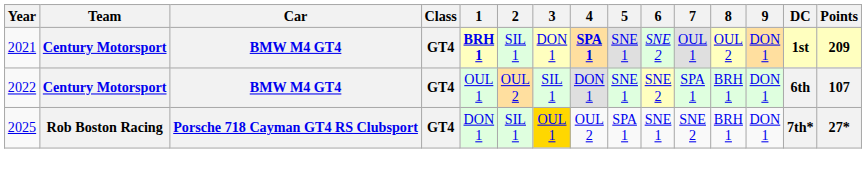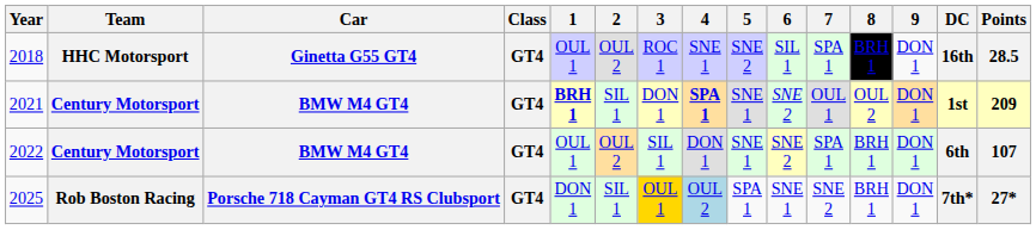 <table class="wikitable" style="text-align:center; font-size:85%">
 <tr>
 <th>Year</th>
 <th>Team</th>
 <th>Car</th>
 <th>Class</th>
 <th>1</th>
 <th>2</th>
 <th>3</th>
 <th>4</th>
 <th>5</th>
 <th>6</th>
 <th>7</th>
 <th>8</th>
 <th>9</th>
 <th>DC</th>
 <th>Points</th>
+</tr>
+<tr>
+<td><a href='#'>2018</a></td>
+<th nowrap>HHC Motorsport</th>
+<th nowrap><a href='#'>Ginetta G55 GT4</a></th>
+<th>GT4</th>
+<td style="background:#CFCFFF;"><a href='#'>OUL<br>1</a><br></td>
+<td style="background:#DFDFDF;"><a href='#'>OUL<br>2</a><br></td>
+<td style="background:#CFCFFF;"><a href='#'>ROC<br>1</a><br></td>
+<td style="background:#CFCFFF;"><a href='#'>SNE<br>1</a><br></td>
+<td style="background:#CFCFFF;"><a href='#'>SNE<br>2</a><br></td>
+<td style="background:#DFFFDF;"><a href='#'>SIL<br>1</a><br></td>
+<td style="background:#DFFFDF;"><a href='#'>SPA<br>1</a><br></td>
+<td style="background:#000000; color:white"><a href='#'><span>BRH<br>1</span></a><br></td>
+<td><a href='#'>DON<br>1</a></td>
+<th>16th</th>
+<th>28.5</th>
 </tr>
 <tr>
 <td><a href='#'>2021</a></td>
 <th nowrap><a href='#'>Century Motorsport</a></th>
 <th nowrap><a href='#'>BMW M4 GT4</a></th>
 <th>GT4</th>
 <td style="background:#FFFFBF;"><strong><a href='#'>BRH<br>1</a></strong><br></td>
 <td style="background:#DFFFDF;"><a href='#'>SIL<br>1</a><br></td>
 <td style="background:#FFFFBF;"><a href='#'>DON<br>1</a><br></td>
 <td style="background:#FFDF9F;"><strong><a href='#'>SPA<br>1</a></strong><br></td>
 <td style="background:#DFDFDF;"><a href='#'>SNE<br>1</a><br></td>
 <td style="background:#DFFFDF;"><em><a href='#'>SNE<br>2</a></em><br></td>
 <td style="background:#DFDFDF;"><a href='#'>OUL<br>1</a><br></td>
 <td style="background:#FFFFBF;"><a href='#'>OUL<br>2</a><br></td>
 <td style="background:#FFDF9F;"><a href='#'>DON<br>1</a><br></td>
 <th style="background:#FFFFBF;">1st</th>
 <th style="background:#FFFFBF;">209</th>
 </tr>
 <tr>
 <td><a href='#'>2022</a></td>
 <th nowrap><a href='#'>Century Motorsport</a></th>
 <th nowrap><a href='#'>BMW M4 GT4</a></th>
 <th>GT4</th>
 <td style="background:#DFFFDF;"><a href='#'>OUL<br>1</a><br></td>
 <td style="background:#FFDF9F;"><a href='#'>OUL<br>2</a><br></td>
 <td style="background:#DFFFDF;"><a href='#'>SIL<br>1</a><br></td>
 <td style="background:#DFDFDF;"><a href='#'>DON<br>1</a><br></td>
 <td style="background:#DFFFDF;"><a href='#'>SNE<br>1</a><br></td>
 <td style="background:#FFFFBF;"><a href='#'>SNE<br>2</a><br></td>
 <td style="background:#DFFFDF;"><a href='#'>SPA<br>1</a><br></td>
 <td style="background:#DFFFDF;"><a href='#'>BRH<br>1</a><br></td>
 <td style="background:#DFFFDF;"><a href='#'>DON<br>1</a><br></td>
 <th>6th</th>
 <th>107</th>
 </tr>
 <tr>
 <td><a href='#'>2025</a></td>
 <th>Rob Boston Racing</th>
 <th><a href='#'>Porsche 718 Cayman GT4 RS Clubsport</a></th>
 <th>GT4</th>
 <td style="background:#DFFFDF;"><a href='#'>DON<br>1</a><br></td>
 <td style="background:#DFFFDF;"><a href='#'>SIL<br>1</a><br></td>
 <td style="background: gold;"><a href='#'>OUL<br>1</a></td>
-<td><a href='#'>OUL<br>2</a></td>
+<td style="background: lightblue;"><a href='#'>OUL<br>2</a></td>
 <td style="background:#;"><a href='#'>SPA<br>1</a><br></td>
 <td style="background:#;"><a href='#'>SNE<br>1</a><br></td>
 <td style="background:#;"><a href='#'>SNE<br>2</a><br></td>
 <td style="background:#;"><a href='#'>BRH<br>1</a><br></td>
 <td style="background:#;"><a href='#'>DON<br>1</a><br></td>
 <th>7th*</th>
 <th>27*</th>
 </tr>
 </table>
